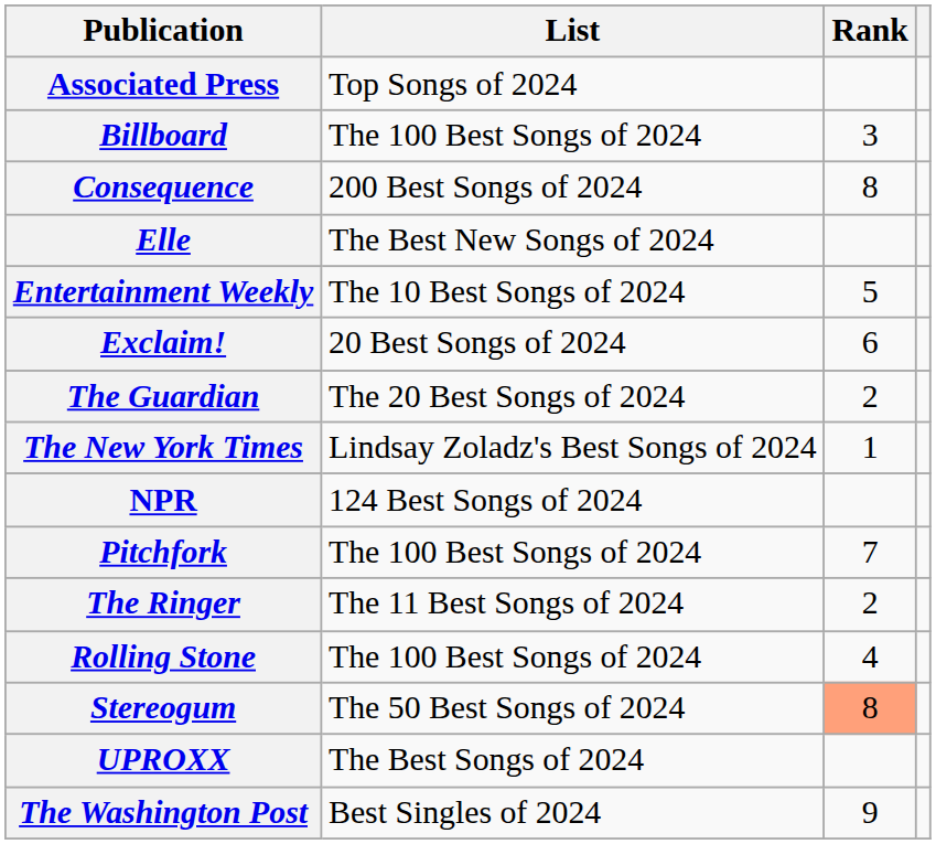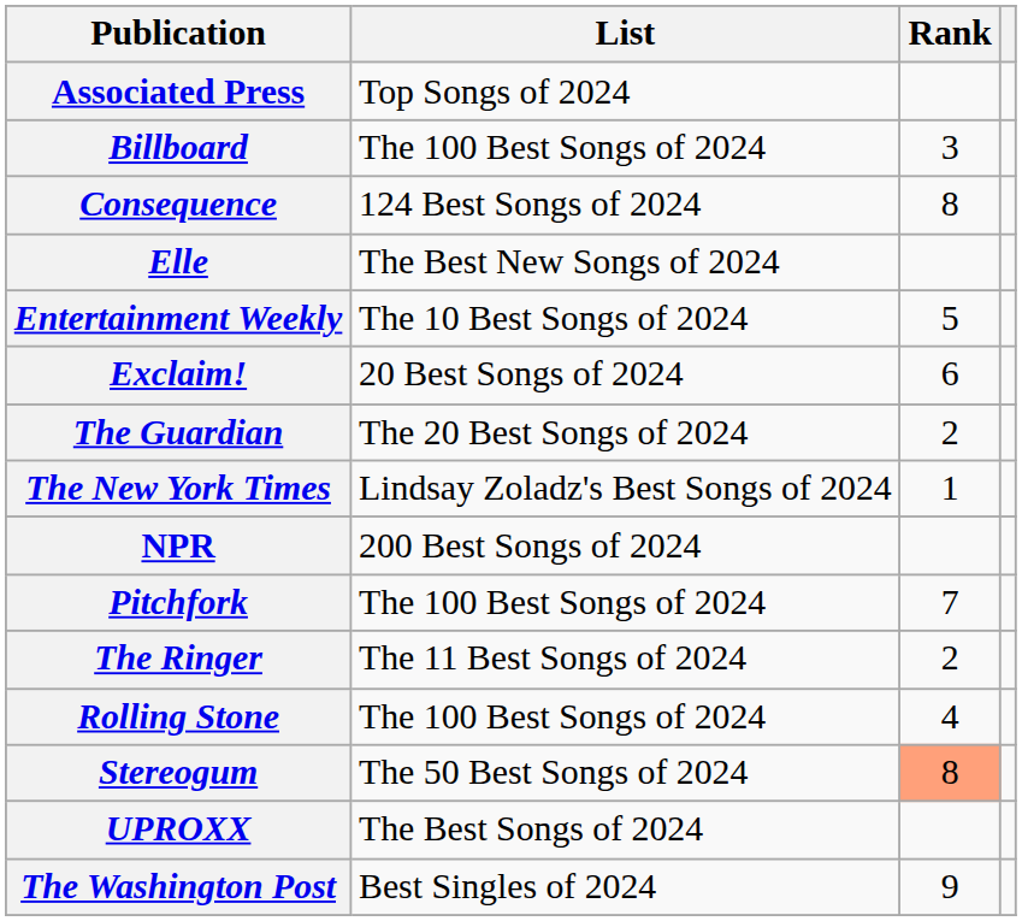 <table class="wikitable sortable plainrowheaders">
 <tr>
 <th scope="col">Publication</th>
 <th scope="col">List</th>
 <th scope="col">Rank</th>
 <th scope="col"></th>
 </tr>
 <tr>
 <th scope="row"><a href='#'>Associated Press</a></th>
 <td>Top Songs of 2024</td>
 <td></td>
 <td style="text-align: center;"></td>
 </tr>
 <tr>
 <th scope="row"><em><a href='#'>Billboard</a></em></th>
 <td>The 100 Best Songs of 2024</td>
 <td style="text-align: center;">3</td>
 <td style="text-align: center;"></td>
 </tr>
 <tr>
 <th scope="row"><em><a href='#'>Consequence</a></em></th>
-<td>200 Best Songs of 2024</td>
+<td>124 Best Songs of 2024</td>
 <td style="text-align: center;">8</td>
 <td style="text-align: center;"></td>
 </tr>
 <tr>
 <th scope="row"><em><a href='#'>Elle</a></em></th>
 <td>The Best New Songs of 2024</td>
 <td></td>
 <td style="text-align: center;"></td>
 </tr>
 <tr>
 <th scope="row"><em><a href='#'>Entertainment Weekly</a></em></th>
 <td>The 10 Best Songs of 2024</td>
 <td style="text-align: center;">5</td>
 <td style="text-align: center;"></td>
 </tr>
 <tr>
 <th scope="row"><em><a href='#'>Exclaim!</a></em></th>
 <td>20 Best Songs of 2024</td>
 <td style="text-align: center;">6</td>
 <td style="text-align: center;"></td>
 </tr>
 <tr>
 <th scope="row"><em><a href='#'>The Guardian</a></em></th>
 <td>The 20 Best Songs of 2024</td>
 <td style="text-align: center;">2</td>
 <td style="text-align: center;"></td>
 </tr>
 <tr>
 <th scope="row"><em><a href='#'>The New York Times</a></em></th>
 <td>Lindsay Zoladz's Best Songs of 2024</td>
 <td style="text-align: center;">1</td>
 <td style="text-align: center;"></td>
 </tr>
 <tr>
 <th scope="row"><a href='#'>NPR</a></th>
-<td>124 Best Songs of 2024</td>
+<td>200 Best Songs of 2024</td>
 <td></td>
 <td style="text-align: center;"></td>
 </tr>
 <tr>
 <th scope="row"><em><a href='#'>Pitchfork</a></em></th>
 <td>The 100 Best Songs of 2024</td>
 <td style="text-align: center;">7</td>
 <td style="text-align: center;"></td>
 </tr>
 <tr>
 <th scope="row"><em><a href='#'>The Ringer</a></em></th>
 <td>The 11 Best Songs of 2024</td>
 <td style="text-align: center;">2</td>
 <td style="text-align: center;"></td>
 </tr>
 <tr>
 <th scope="row"><em><a href='#'>Rolling Stone</a></em></th>
 <td>The 100 Best Songs of 2024</td>
 <td style="text-align: center;">4</td>
 <td style="text-align: center;"></td>
 </tr>
 <tr>
 <th scope="row"><em><a href='#'>Stereogum</a></em></th>
 <td>The 50 Best Songs of 2024</td>
 <td style="background: lightsalmon; text-align: center;">8</td>
 <td style="text-align: center;"></td>
 </tr>
 <tr>
 <th scope="row"><em><a href='#'>UPROXX</a></em></th>
 <td>The Best Songs of 2024</td>
 <td></td>
 <td style="text-align: center;"></td>
 </tr>
 <tr>
 <th scope="row"><em><a href='#'>The Washington Post</a></em></th>
 <td>Best Singles of 2024</td>
 <td style="text-align: center;">9</td>
 <td style="text-align: center;"></td>
 </tr>
 </table>
